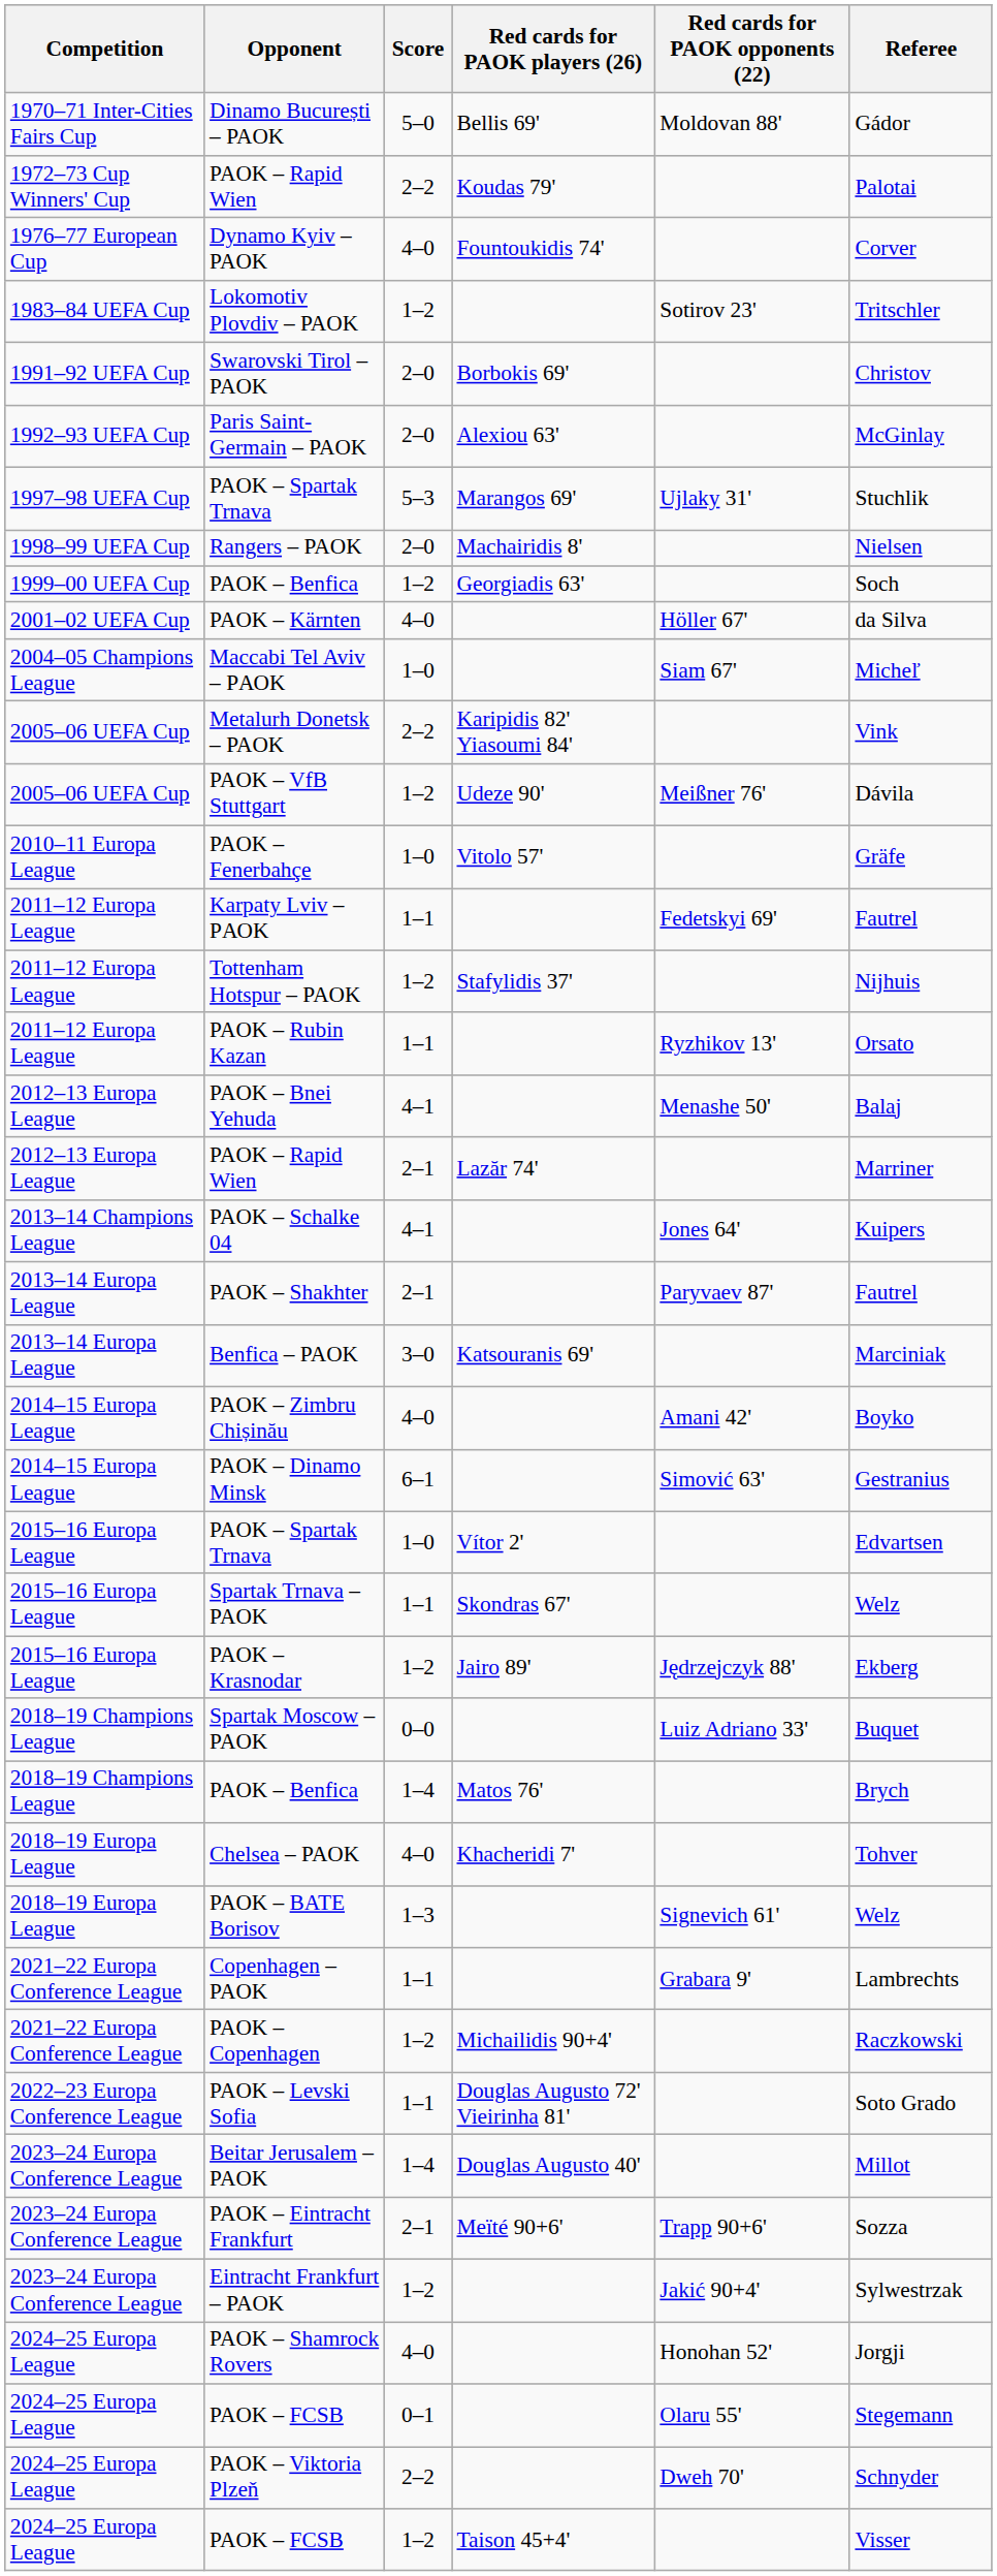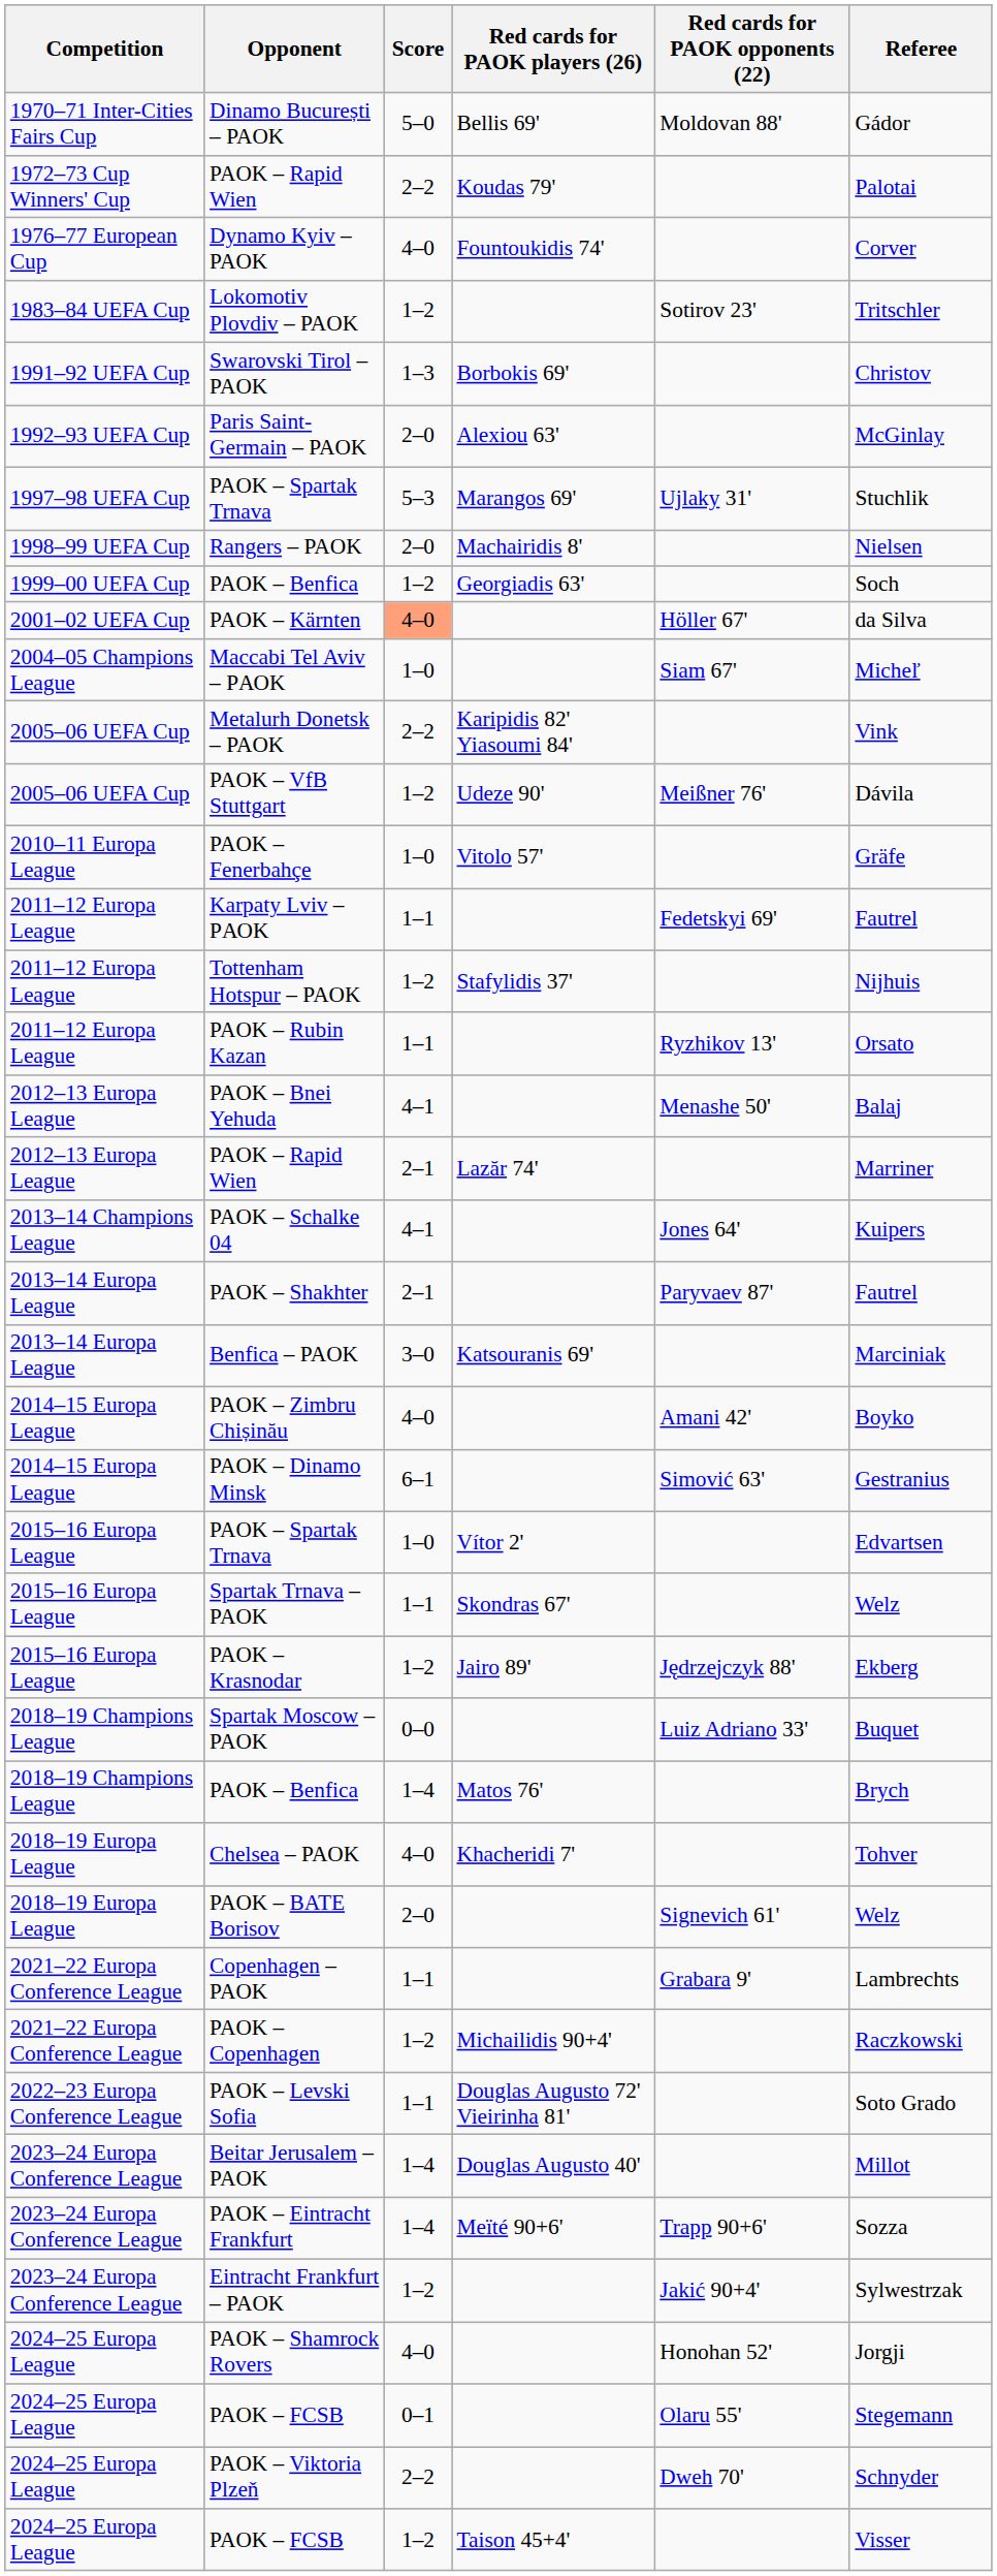 <table class="wikitable" style="text-align: left; font-size:85%">
 <tr>
 <th style="width:200px;">Competition</th>
 <th style="width:174px;">Opponent</th>
 <th style="width:40px;">Score</th>
 <th style="width:208px;">Red cards for PAOK players (26)</th>
 <th style="width:208px;">Red cards for PAOK opponents (22)</th>
 <th style="width:110px;">Referee</th>
 </tr>
 <tr>
 <td><a href='#'>1970–71 Inter-Cities Fairs Cup</a></td>
 <td> <a href='#'>Dinamo București</a> – PAOK</td>
 <td align=center>5–0</td>
 <td> Bellis 69'</td>
 <td> Moldovan 88'</td>
 <td> Gádor</td>
 </tr>
 <tr>
 <td><a href='#'>1972–73 Cup Winners' Cup</a></td>
 <td> PAOK – <a href='#'>Rapid Wien</a></td>
 <td align=center>2–2</td>
 <td> <a href='#'>Koudas</a> 79'</td>
 <td></td>
 <td> <a href='#'>Palotai</a></td>
 </tr>
 <tr>
 <td><a href='#'>1976–77 European Cup</a></td>
 <td> <a href='#'>Dynamo Kyiv</a> – PAOK</td>
 <td align=center>4–0</td>
 <td> <a href='#'>Fountoukidis</a> 74'</td>
 <td></td>
 <td> <a href='#'>Corver</a></td>
 </tr>
 <tr>
 <td><a href='#'>1983–84 UEFA Cup</a></td>
 <td> <a href='#'>Lokomotiv Plovdiv</a> – PAOK</td>
 <td align=center>1–2</td>
 <td></td>
 <td> Sotirov 23'</td>
 <td> <a href='#'>Tritschler</a></td>
 </tr>
 <tr>
 <td><a href='#'>1991–92 UEFA Cup</a></td>
 <td> <a href='#'>Swarovski Tirol</a> – PAOK</td>
-<td align=center>2–0</td>
+<td align=center>1–3</td>
 <td> <a href='#'>Borbokis</a> 69'</td>
 <td></td>
 <td> <a href='#'>Christov</a></td>
 </tr>
 <tr>
 <td><a href='#'>1992–93 UEFA Cup</a></td>
 <td> <a href='#'>Paris Saint-Germain</a> – PAOK</td>
 <td align=center>2–0</td>
 <td> <a href='#'>Alexiou</a> 63'</td>
 <td></td>
 <td> <a href='#'>McGinlay</a></td>
 </tr>
 <tr>
 <td><a href='#'>1997–98 UEFA Cup</a></td>
 <td> PAOK – <a href='#'>Spartak Trnava</a></td>
 <td align=center>5–3</td>
 <td> <a href='#'>Marangos</a> 69'</td>
 <td> <a href='#'>Ujlaky</a> 31'</td>
 <td> Stuchlik</td>
 </tr>
 <tr>
 <td><a href='#'>1998–99 UEFA Cup</a></td>
 <td> <a href='#'>Rangers</a> – PAOK</td>
 <td align=center>2–0</td>
 <td> <a href='#'>Machairidis</a> 8'</td>
 <td></td>
 <td> <a href='#'>Nielsen</a></td>
 </tr>
 <tr>
 <td><a href='#'>1999–00 UEFA Cup</a></td>
 <td> PAOK – <a href='#'>Benfica</a></td>
 <td align=center>1–2</td>
 <td> <a href='#'>Georgiadis</a> 63'</td>
 <td></td>
 <td> Soch</td>
 </tr>
 <tr>
 <td><a href='#'>2001–02 UEFA Cup</a></td>
 <td> PAOK – <a href='#'>Kärnten</a></td>
-<td align=center>4–0</td>
+<td align=center style="background: lightsalmon;">4–0</td>
 <td></td>
 <td> <a href='#'>Höller</a> 67'</td>
 <td> da Silva</td>
 </tr>
 <tr>
 <td><a href='#'>2004–05 Champions League</a></td>
 <td> <a href='#'>Maccabi Tel Aviv</a> – PΑΟΚ</td>
 <td align=center>1–0</td>
 <td></td>
 <td> <a href='#'>Siam</a> 67'</td>
 <td> <a href='#'>Micheľ</a></td>
 </tr>
 <tr>
 <td><a href='#'>2005–06 UEFA Cup</a></td>
 <td> <a href='#'>Metalurh Donetsk</a> – PAOK</td>
 <td align=center>2–2</td>
 <td> <a href='#'>Karipidis</a> 82'  <a href='#'>Yiasoumi</a> 84'</td>
 <td></td>
 <td> <a href='#'>Vink</a></td>
 </tr>
 <tr>
 <td><a href='#'>2005–06 UEFA Cup</a></td>
 <td> PAOK – <a href='#'>VfB Stuttgart</a></td>
 <td align=center>1–2</td>
 <td> <a href='#'>Udeze</a> 90'</td>
 <td> <a href='#'>Meißner</a> 76'</td>
 <td> Dávila</td>
 </tr>
 <tr>
 <td><a href='#'>2010–11 Europa League</a></td>
 <td> PAOK – <a href='#'>Fenerbahçe</a></td>
 <td align=center>1–0</td>
 <td> <a href='#'>Vitolo</a> 57'</td>
 <td></td>
 <td> <a href='#'>Gräfe</a></td>
 </tr>
 <tr>
 <td><a href='#'>2011–12 Europa League</a></td>
 <td> <a href='#'>Karpaty Lviv</a> – PΑΟΚ</td>
 <td align=center>1–1</td>
 <td></td>
 <td> <a href='#'>Fedetskyi</a> 69'</td>
 <td> <a href='#'>Fautrel</a></td>
 </tr>
 <tr>
 <td><a href='#'>2011–12 Europa League</a></td>
 <td> <a href='#'>Tottenham Hotspur</a> – PAOK</td>
 <td align=center>1–2</td>
 <td> <a href='#'>Stafylidis</a> 37'</td>
 <td></td>
 <td> <a href='#'>Nijhuis</a></td>
 </tr>
 <tr>
 <td><a href='#'>2011–12 Europa League</a></td>
 <td> PAOK – <a href='#'>Rubin Kazan</a></td>
 <td align=center>1–1</td>
 <td></td>
 <td> <a href='#'>Ryzhikov</a> 13'</td>
 <td> <a href='#'>Orsato</a></td>
 </tr>
 <tr>
 <td><a href='#'>2012–13 Europa League</a></td>
 <td> PAOK – <a href='#'>Bnei Yehuda</a></td>
 <td align=center>4–1</td>
 <td></td>
 <td> <a href='#'>Menashe</a> 50'</td>
 <td> <a href='#'>Balaj</a></td>
 </tr>
 <tr>
 <td><a href='#'>2012–13 Europa League</a></td>
 <td> PAOK – <a href='#'>Rapid Wien</a></td>
 <td align=center>2–1</td>
 <td> <a href='#'>Lazăr</a> 74'</td>
 <td></td>
 <td> <a href='#'>Marriner</a></td>
 </tr>
 <tr>
 <td><a href='#'>2013–14 Champions League</a></td>
 <td> PAOK – <a href='#'>Schalke 04</a></td>
 <td align=center>4–1</td>
 <td></td>
 <td> <a href='#'>Jones</a> 64'</td>
 <td> <a href='#'>Kuipers</a></td>
 </tr>
 <tr>
 <td><a href='#'>2013–14 Europa League</a></td>
 <td> PAOK – <a href='#'>Shakhter</a></td>
 <td align=center>2–1</td>
 <td></td>
 <td> <a href='#'>Paryvaev</a> 87'</td>
 <td> <a href='#'>Fautrel</a></td>
 </tr>
 <tr>
 <td><a href='#'>2013–14 Europa League</a></td>
 <td> <a href='#'>Benfica</a> – PAOK</td>
 <td align=center>3–0</td>
 <td> <a href='#'>Katsouranis</a> 69'</td>
 <td></td>
 <td> <a href='#'>Marciniak</a></td>
 </tr>
 <tr>
 <td><a href='#'>2014–15 Europa League</a></td>
 <td> PAOK – <a href='#'>Zimbru Chișinău</a></td>
 <td align=center>4–0</td>
 <td></td>
 <td> <a href='#'>Amani</a> 42'</td>
 <td> <a href='#'>Boyko</a></td>
 </tr>
 <tr>
 <td><a href='#'>2014–15 Europa League</a></td>
 <td> PAOK – <a href='#'>Dinamo Minsk</a></td>
 <td align=center>6–1</td>
 <td></td>
 <td> <a href='#'>Simović</a> 63'</td>
 <td> <a href='#'>Gestranius</a></td>
 </tr>
 <tr>
 <td><a href='#'>2015–16 Europa League</a></td>
 <td> PAOK – <a href='#'>Spartak Trnava</a></td>
 <td align=center>1–0</td>
 <td> <a href='#'>Vítor</a> 2'</td>
 <td></td>
 <td> <a href='#'>Edvartsen</a></td>
 </tr>
 <tr>
 <td><a href='#'>2015–16 Europa League</a></td>
 <td> <a href='#'>Spartak Trnava</a> – PAOK</td>
 <td align=center>1–1</td>
 <td> <a href='#'>Skondras</a> 67'</td>
 <td></td>
 <td> <a href='#'>Welz</a></td>
 </tr>
 <tr>
 <td><a href='#'>2015–16 Europa League</a></td>
 <td> PAOK – <a href='#'>Krasnodar</a></td>
 <td align=center>1–2</td>
 <td> <a href='#'>Jairo</a> 89'</td>
 <td> <a href='#'>Jędrzejczyk</a> 88'</td>
 <td> <a href='#'>Ekberg</a></td>
 </tr>
 <tr>
 <td><a href='#'>2018–19 Champions League</a></td>
 <td> <a href='#'>Spartak Moscow</a> – PAOK</td>
 <td align=center>0–0</td>
 <td></td>
 <td> <a href='#'>Luiz Adriano</a> 33'</td>
 <td> <a href='#'>Buquet</a></td>
 </tr>
 <tr>
 <td><a href='#'>2018–19 Champions League</a></td>
 <td> PAOK – <a href='#'>Benfica</a></td>
 <td align=center>1–4</td>
 <td> <a href='#'>Matos</a> 76'</td>
 <td></td>
 <td> <a href='#'>Brych</a></td>
 </tr>
 <tr>
 <td><a href='#'>2018–19 Europa League</a></td>
 <td> <a href='#'>Chelsea</a> – PAOK</td>
 <td align=center>4–0</td>
 <td> <a href='#'>Khacheridi</a> 7'</td>
 <td></td>
 <td> <a href='#'>Tohver</a></td>
 </tr>
 <tr>
 <td><a href='#'>2018–19 Europa League</a></td>
 <td> PAOK – <a href='#'>BATE Borisov</a></td>
-<td align=center>1–3</td>
+<td align=center>2–0</td>
 <td></td>
 <td> <a href='#'>Signevich</a> 61'</td>
 <td> <a href='#'>Welz</a></td>
 </tr>
 <tr>
 <td><a href='#'>2021–22 Europa Conference League</a></td>
 <td> <a href='#'>Copenhagen</a> – PAOK</td>
 <td align=center>1–1</td>
 <td></td>
 <td> <a href='#'>Grabara</a> 9'</td>
 <td> Lambrechts</td>
 </tr>
 <tr>
 <td><a href='#'>2021–22 Europa Conference League</a></td>
 <td> PAOK – <a href='#'>Copenhagen</a></td>
 <td align=center>1–2</td>
 <td> <a href='#'>Michailidis</a> 90+4'</td>
 <td></td>
 <td> <a href='#'>Raczkowski</a></td>
 </tr>
 <tr>
 <td><a href='#'>2022–23 Europa Conference League</a></td>
 <td> PAOK – <a href='#'>Levski Sofia</a></td>
 <td align=center>1–1</td>
 <td> <a href='#'>Douglas Augusto</a> 72'  <a href='#'>Vieirinha</a> 81'</td>
 <td></td>
 <td> Soto Grado</td>
 </tr>
 <tr>
 <td><a href='#'>2023–24 Europa Conference League</a></td>
 <td> <a href='#'>Beitar Jerusalem</a> – PAOK</td>
 <td align=center>1–4</td>
 <td> <a href='#'>Douglas Augusto</a> 40'</td>
 <td></td>
 <td> <a href='#'>Millot</a></td>
 </tr>
 <tr>
 <td><a href='#'>2023–24 Europa Conference League</a></td>
 <td> PAOK – <a href='#'>Eintracht Frankfurt</a></td>
-<td align=center>2–1</td>
+<td align=center>1–4</td>
 <td> <a href='#'>Meïté</a> 90+6'</td>
 <td> <a href='#'>Trapp</a> 90+6'</td>
 <td> Sozza</td>
 </tr>
 <tr>
 <td><a href='#'>2023–24 Europa Conference League</a></td>
 <td> <a href='#'>Eintracht Frankfurt</a> – PAOK</td>
 <td align=center>1–2</td>
 <td></td>
 <td> <a href='#'>Jakić</a> 90+4'</td>
 <td> Sylwestrzak</td>
 </tr>
 <tr>
 <td><a href='#'>2024–25 Europa League</a></td>
 <td> PAOK – <a href='#'>Shamrock Rovers</a></td>
 <td align=center>4–0</td>
 <td></td>
 <td> Honohan 52'</td>
 <td> Jorgji</td>
 </tr>
 <tr>
 <td><a href='#'>2024–25 Europa League</a></td>
 <td> PAOK – <a href='#'>FCSB</a></td>
 <td align=center>0–1</td>
 <td></td>
 <td> <a href='#'>Olaru</a> 55'</td>
 <td> <a href='#'>Stegemann</a></td>
 </tr>
 <tr>
 <td><a href='#'>2024–25 Europa League</a></td>
 <td> PAOK – <a href='#'>Viktoria Plzeň</a></td>
 <td align=center>2–2</td>
 <td></td>
 <td> <a href='#'>Dweh</a> 70'</td>
 <td> <a href='#'>Schnyder</a></td>
 </tr>
 <tr>
 <td><a href='#'>2024–25 Europa League</a></td>
 <td> PAOK – <a href='#'>FCSB</a></td>
 <td align=center>1–2</td>
 <td> <a href='#'>Taison</a> 45+4'</td>
 <td></td>
 <td> <a href='#'>Visser</a></td>
 </tr>
 </table>
